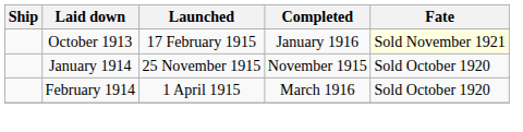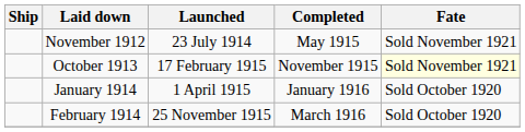 <table class="wikitable">
 <tr valign="top"|- valign="top">
 <th align= center>Ship</th>
 <th align= center>Laid down</th>
 <th align= center>Launched</th>
 <th align= center>Completed</th>
 <th align= center>Fate</th>
 </tr>
 <tr valign="top">
 <td align= left></td>
+<td align= center>November 1912</td>
+<td align= center>23 July 1914</td>
+<td align= center>May 1915</td>
+<td align= left>Sold November 1921</td>
+</tr>
+<tr valign="top">
+<td align= left></td>
 <td align= center>October 1913</td>
 <td align= center>17 February 1915</td>
-<td align= center>January 1916</td>
+<td align= center>November 1915</td>
 <td align= left style="background: lightyellow;">Sold November 1921</td>
 </tr>
 <tr valign="top">
 <td align= left></td>
 <td align= center>January 1914</td>
-<td align= center>25 November 1915</td>
-<td align= center>November 1915</td>
+<td align= center>1 April 1915</td>
+<td align= center>January 1916</td>
 <td align= left>Sold October 1920</td>
 </tr>
 <tr valign="top">
 <td align= left></td>
 <td align= center>February 1914</td>
-<td align= center>1 April 1915</td>
+<td align= center>25 November 1915</td>
 <td align= center>March 1916</td>
 <td align= left>Sold October 1920</td>
 </tr>
 <tr>
 </tr>
 </table>
